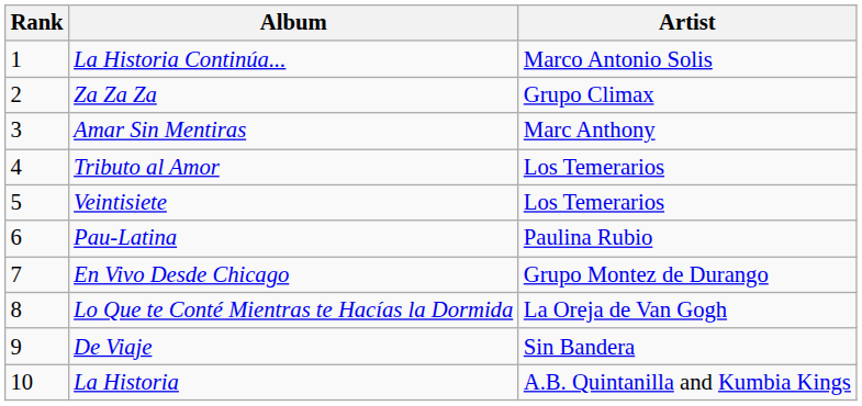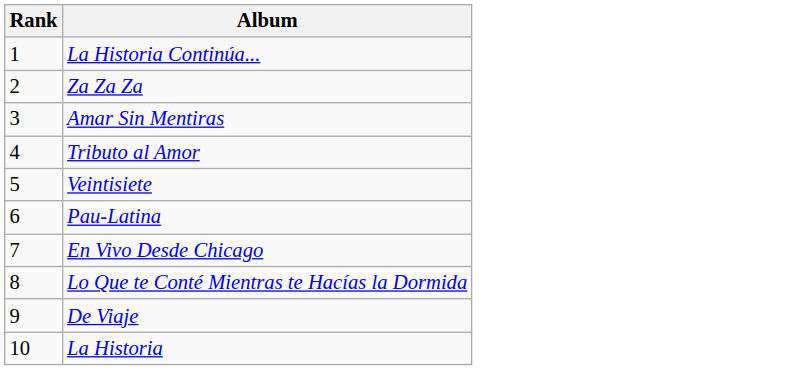 <table class="wikitable sortable">
 <tr>
 <th>Rank</th>
 <th>Album</th>
-<th>Artist</th>
 </tr>
 <tr>
 <td>1</td>
 <td><em><a href='#'>La Historia Continúa...</a></em></td>
-<td><a href='#'>Marco Antonio Solis</a></td>
 </tr>
 <tr>
 <td>2</td>
 <td><em><a href='#'>Za Za Za</a></em></td>
-<td><a href='#'>Grupo Climax</a></td>
 </tr>
 <tr>
 <td>3</td>
 <td><em><a href='#'>Amar Sin Mentiras</a></em></td>
-<td><a href='#'>Marc Anthony</a></td>
 </tr>
 <tr>
 <td>4</td>
 <td><em><a href='#'>Tributo al Amor</a></em></td>
-<td><a href='#'>Los Temerarios</a></td>
 </tr>
 <tr>
 <td>5</td>
 <td><em><a href='#'>Veintisiete</a></em></td>
-<td><a href='#'>Los Temerarios</a></td>
 </tr>
 <tr>
 <td>6</td>
 <td><em><a href='#'>Pau-Latina</a></em></td>
-<td><a href='#'>Paulina Rubio</a></td>
 </tr>
 <tr>
 <td>7</td>
 <td><em><a href='#'>En Vivo Desde Chicago</a></em></td>
-<td><a href='#'>Grupo Montez de Durango</a></td>
 </tr>
 <tr>
 <td>8</td>
 <td><em><a href='#'>Lo Que te Conté Mientras te Hacías la Dormida</a></em></td>
-<td><a href='#'>La Oreja de Van Gogh</a></td>
 </tr>
 <tr>
 <td>9</td>
 <td><em><a href='#'>De Viaje</a></em></td>
-<td><a href='#'>Sin Bandera</a></td>
 </tr>
 <tr>
 <td>10</td>
 <td><em><a href='#'>La Historia</a></em></td>
-<td><a href='#'>A.B. Quintanilla</a> and <a href='#'>Kumbia Kings</a></td>
 </tr>
 </table>
